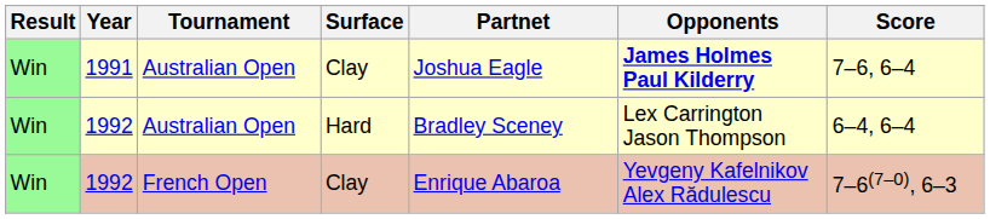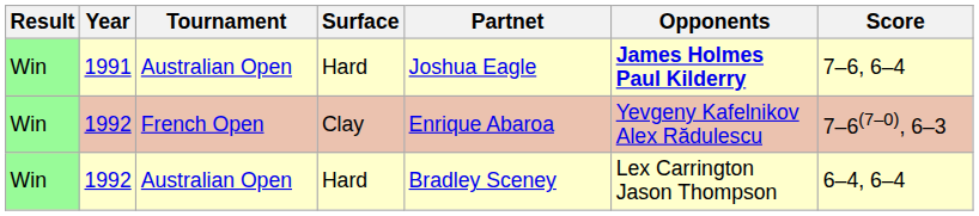 <table class="sortable wikitable">
 <tr>
 <th style="width:40px;">Result</th>
 <th style="width:30px;">Year</th>
 <th style="width:130px;">Tournament</th>
 <th style="width:50px;">Surface</th>
 <th style="width:150px;">Partnet</th>
 <th style="width:150px;">Opponents</th>
 <th style="width:110px;" class="unsortable">Score</th>
 </tr>
 <tr style="background:#ffffcc;">
 <td style="background:#98fb98;">Win</td>
 <td><a href='#'>1991</a></td>
 <td><a href='#'>Australian Open</a></td>
-<td>Clay</td>
+<td>Hard</td>
 <td> <a href='#'>Joshua Eagle</a></td>
 <td><strong> <a href='#'>James Holmes</a> <br>  <a href='#'>Paul Kilderry</a></strong></td>
 <td>7–6, 6–4</td>
+</tr>
+<tr style="background:#ebc2af;">
+<td style="background:#98fb98;">Win</td>
+<td><a href='#'>1992</a></td>
+<td><a href='#'>French Open</a></td>
+<td>Clay</td>
+<td> <a href='#'>Enrique Abaroa</a></td>
+<td> <a href='#'>Yevgeny Kafelnikov</a> <br>  <a href='#'>Alex Rădulescu</a></td>
+<td>7–6<sup>(7–0)</sup>, 6–3</td>
 </tr>
 <tr style="background:#ffffcc;">
 <td style="background:#98fb98;">Win</td>
 <td><a href='#'>1992</a></td>
 <td><a href='#'>Australian Open</a></td>
 <td>Hard</td>
 <td> <a href='#'>Bradley Sceney</a></td>
 <td> Lex Carrington <br>  Jason Thompson</td>
 <td>6–4, 6–4</td>
 </tr>
-<tr style="background:#ebc2af;">
-<td style="background:#98fb98;">Win</td>
-<td><a href='#'>1992</a></td>
-<td><a href='#'>French Open</a></td>
-<td>Clay</td>
-<td> <a href='#'>Enrique Abaroa</a></td>
-<td> <a href='#'>Yevgeny Kafelnikov</a> <br>  <a href='#'>Alex Rădulescu</a></td>
-<td>7–6<sup>(7–0)</sup>, 6–3</td>
-</tr>
 </table>
